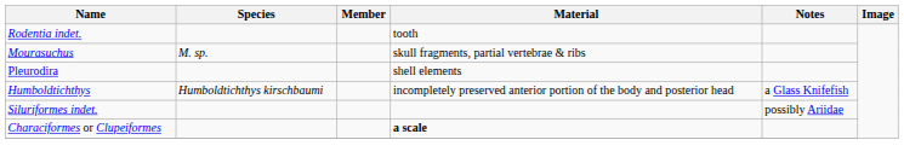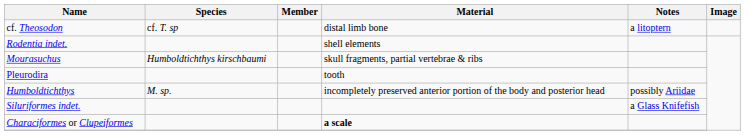 <table class="wikitable" align="center" width="75%">
 <tr>
 <th>Name</th>
 <th>Species</th>
 <th>Member</th>
 <th>Material</th>
 <th>Notes</th>
 <th>Image</th>
 </tr>
 <tr>
+<td>cf. <em><a href='#'>Theosodon</a></em></td>
+<td>cf. <em>T. sp</em></td>
+<td></td>
+<td>distal limb bone</td>
+<td>a <a href='#'>litoptern</a></td>
+<td></td>
+</tr>
+<tr>
 <td><em><a href='#'>Rodentia indet.</a></em></td>
 <td></td>
 <td></td>
-<td>tooth</td>
+<td>shell elements</td>
 <td></td>
 </tr>
 <tr>
 <td><em><a href='#'>Mourasuchus</a></em></td>
-<td><em>M. sp.</em></td>
+<td><em>Humboldtichthys kirschbaumi</em></td>
 <td></td>
 <td>skull fragments, partial vertebrae & ribs</td>
 <td></td>
 </tr>
 <tr>
 <td><a href='#'>Pleurodira</a></td>
 <td></td>
 <td></td>
-<td>shell elements</td>
+<td>tooth</td>
 <td></td>
 </tr>
 <tr>
 <td><em><a href='#'>Humboldtichthys</a></em></td>
-<td><em>Humboldtichthys kirschbaumi</em></td>
+<td><em>M. sp.</em></td>
 <td></td>
 <td>incompletely preserved anterior portion of the body and posterior head</td>
-<td>a <a href='#'>Glass Knifefish</a></td>
+<td>possibly <a href='#'>Ariidae</a></td>
 </tr>
 <tr>
 <td><em><a href='#'>Siluriformes indet.</a></em></td>
 <td></td>
 <td></td>
 <td></td>
-<td>possibly <a href='#'>Ariidae</a></td>
+<td>a <a href='#'>Glass Knifefish</a></td>
 </tr>
 <tr>
 <td><em><a href='#'>Characiformes</a></em> or <em><a href='#'>Clupeiformes</a></em></td>
 <td></td>
 <td></td>
 <td><strong>a scale</strong></td>
 <td></td>
 </tr>
 <tr>
 </tr>
 </table>
